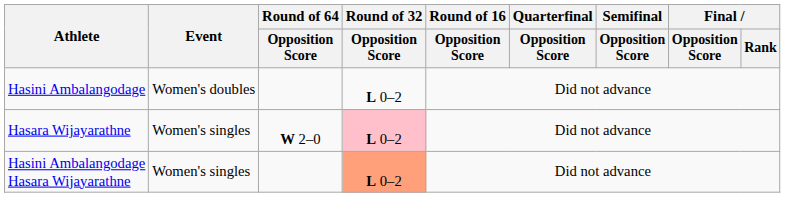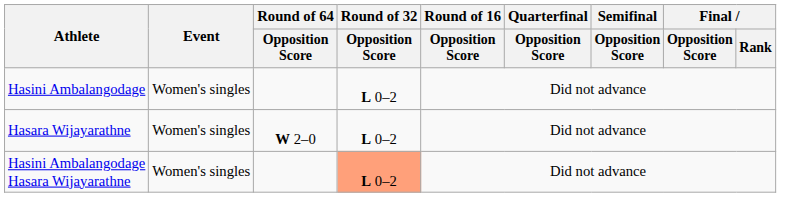 <table class="wikitable" style="font-size:90%; text-align:center">
 <tr>
 <th rowspan=2>Athlete</th>
 <th rowspan=2>Event</th>
 <th>Round of 64</th>
 <th>Round of 32</th>
 <th>Round of 16</th>
 <th>Quarterfinal</th>
 <th>Semifinal</th>
 <th colspan=2>Final / </th>
 </tr>
 <tr style="font-size:95%">
 <th>Opposition<br>Score</th>
 <th>Opposition<br>Score</th>
 <th>Opposition<br>Score</th>
 <th>Opposition<br>Score</th>
 <th>Opposition<br>Score</th>
 <th>Opposition<br>Score</th>
 <th>Rank</th>
 </tr>
 <tr>
 <td align="left"><a href='#'>Hasini Ambalangodage</a></td>
-<td align="left">Women's doubles</td>
+<td align="left">Women's singles</td>
 <td></td>
 <td><br><strong>L</strong> 0–2</td>
 <td colspan=5>Did not advance</td>
 </tr>
 <tr>
 <td align="left"><a href='#'>Hasara Wijayarathne</a></td>
 <td align="left">Women's singles</td>
 <td><br><strong>W</strong> 2–0</td>
-<td style="background: pink;"><br><strong>L</strong> 0–2</td>
+<td><br><strong>L</strong> 0–2</td>
 <td colspan=5>Did not advance</td>
 </tr>
 <tr>
 <td align="left"><a href='#'>Hasini Ambalangodage</a><br><a href='#'>Hasara Wijayarathne</a></td>
 <td align="left">Women's singles</td>
 <td></td>
 <td style="background: lightsalmon;"><br><strong>L</strong> 0–2</td>
 <td colspan=5>Did not advance</td>
 </tr>
 </table>
